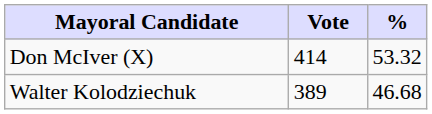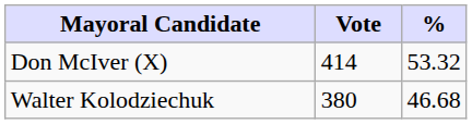 <table class="wikitable">
 <tr>
 <th style="background:#ddf; width:200px;">Mayoral Candidate </th>
 <th style="background:#ddf; width:50px;">Vote</th>
 <th style="background:#ddf; width:30px;">%</th>
 </tr>
 <tr>
 <td>Don McIver (X)</td>
 <td>414</td>
 <td>53.32</td>
 </tr>
 <tr>
 <td>Walter Kolodziechuk</td>
-<td>389</td>
+<td>380</td>
 <td>46.68</td>
 </tr>
 </table>
